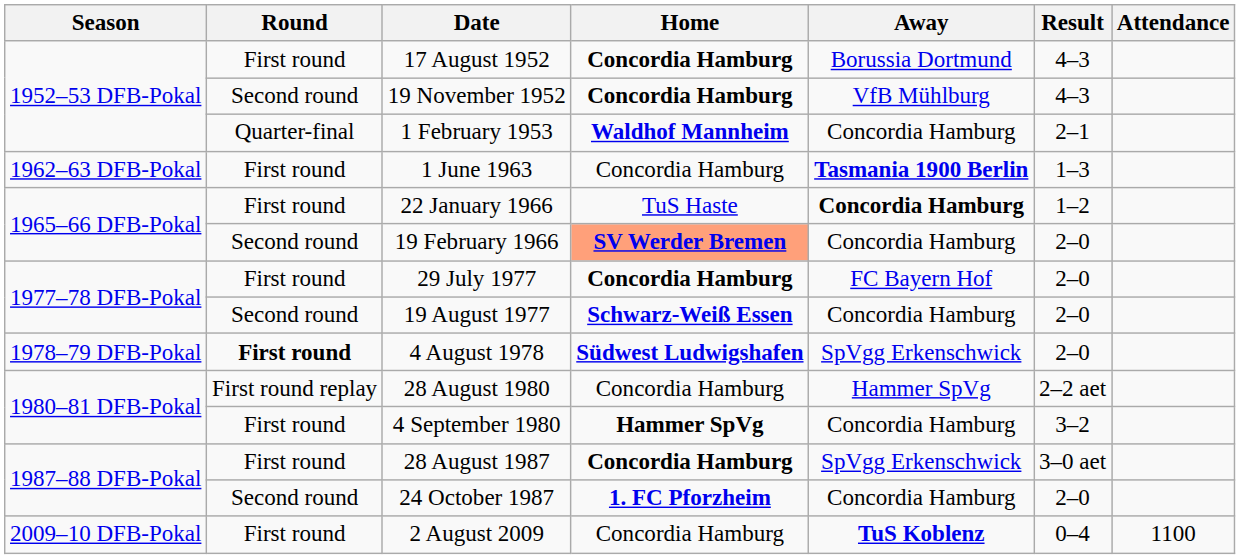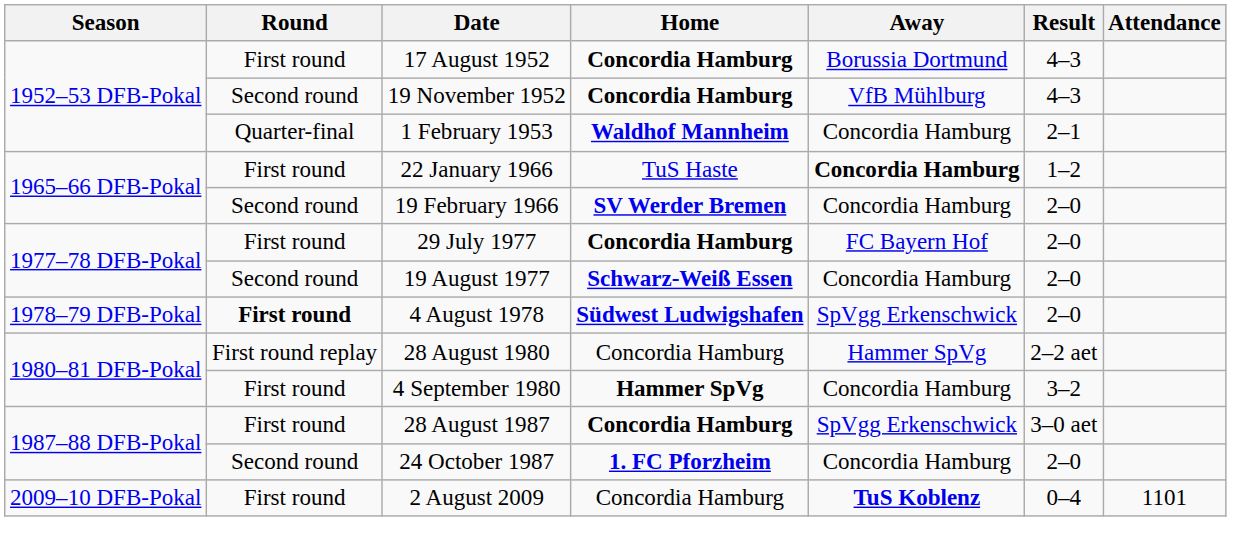 <table class="wikitable">
 <tr>
 <th>Season</th>
 <th>Round</th>
 <th>Date</th>
 <th>Home</th>
 <th>Away</th>
 <th>Result</th>
 <th>Attendance</th>
 </tr>
 <tr align="center">
 <td rowspan=3><a href='#'>1952–53 DFB-Pokal</a></td>
 <td>First round</td>
 <td>17 August 1952</td>
 <td><strong>Concordia Hamburg</strong></td>
 <td><a href='#'>Borussia Dortmund</a></td>
 <td>4–3</td>
 <td></td>
 </tr>
 <tr align="center">
 <td>Second round</td>
 <td>19 November 1952</td>
 <td><strong>Concordia Hamburg</strong></td>
 <td><a href='#'>VfB Mühlburg</a></td>
 <td>4–3</td>
 <td></td>
 </tr>
 <tr align="center">
 <td>Quarter-final</td>
 <td>1 February 1953</td>
 <td><strong><a href='#'>Waldhof Mannheim</a></strong></td>
 <td>Concordia Hamburg</td>
 <td>2–1</td>
 <td></td>
 </tr>
 <tr align="center">
-<td><a href='#'>1962–63 DFB-Pokal</a></td>
-<td>First round</td>
-<td>1 June 1963</td>
-<td>Concordia Hamburg</td>
-<td><strong><a href='#'>Tasmania 1900 Berlin</a></strong></td>
-<td>1–3</td>
-<td></td>
-</tr>
-<tr align="center">
 <td rowspan=2><a href='#'>1965–66 DFB-Pokal</a></td>
 <td>First round</td>
 <td>22 January 1966</td>
 <td><a href='#'>TuS Haste</a></td>
 <td><strong>Concordia Hamburg</strong></td>
 <td>1–2</td>
 <td></td>
 </tr>
 <tr align="center">
 <td>Second round</td>
 <td>19 February 1966</td>
-<td style="background: lightsalmon;"><strong><a href='#'>SV Werder Bremen</a></strong></td>
+<td><strong><a href='#'>SV Werder Bremen</a></strong></td>
 <td>Concordia Hamburg</td>
 <td>2–0</td>
 <td></td>
 </tr>
 <tr align="center">
 <td rowspan=2><a href='#'>1977–78 DFB-Pokal</a></td>
 <td>First round</td>
 <td>29 July 1977</td>
 <td><strong>Concordia Hamburg</strong></td>
 <td><a href='#'>FC Bayern Hof</a></td>
 <td>2–0</td>
 <td></td>
 </tr>
 <tr align="center">
 <td>Second round</td>
 <td>19 August 1977</td>
 <td><strong><a href='#'>Schwarz-Weiß Essen</a></strong></td>
 <td>Concordia Hamburg</td>
 <td>2–0</td>
 <td></td>
 </tr>
 <tr align="center">
 <td><a href='#'>1978–79 DFB-Pokal</a></td>
 <td><strong>First round</strong></td>
 <td>4 August 1978</td>
 <td><strong><a href='#'>Südwest Ludwigshafen</a></strong></td>
 <td><a href='#'>SpVgg Erkenschwick</a></td>
 <td>2–0</td>
 <td></td>
 </tr>
 <tr align="center">
 <td rowspan=2><a href='#'>1980–81 DFB-Pokal</a></td>
 <td>First round replay</td>
 <td>28 August 1980</td>
 <td>Concordia Hamburg</td>
 <td><a href='#'>Hammer SpVg</a></td>
 <td>2–2 aet</td>
 <td></td>
 </tr>
 <tr align="center">
 <td>First round</td>
 <td>4 September 1980</td>
 <td><strong>Hammer SpVg</strong></td>
 <td>Concordia Hamburg</td>
 <td>3–2</td>
 <td></td>
 </tr>
 <tr align="center">
 <td rowspan=2><a href='#'>1987–88 DFB-Pokal</a></td>
 <td>First round</td>
 <td>28 August 1987</td>
 <td><strong>Concordia Hamburg</strong></td>
 <td><a href='#'>SpVgg Erkenschwick</a></td>
 <td>3–0 aet</td>
 <td></td>
 </tr>
 <tr align="center">
 <td>Second round</td>
 <td>24 October 1987</td>
 <td><strong><a href='#'>1. FC Pforzheim</a></strong></td>
 <td>Concordia Hamburg</td>
 <td>2–0</td>
 <td></td>
 </tr>
 <tr align="center">
 <td><a href='#'>2009–10 DFB-Pokal</a></td>
 <td>First round</td>
 <td>2 August 2009</td>
 <td>Concordia Hamburg</td>
 <td><strong><a href='#'>TuS Koblenz</a></strong></td>
 <td>0–4</td>
-<td>1100</td>
+<td>1101</td>
 </tr>
 </table>
